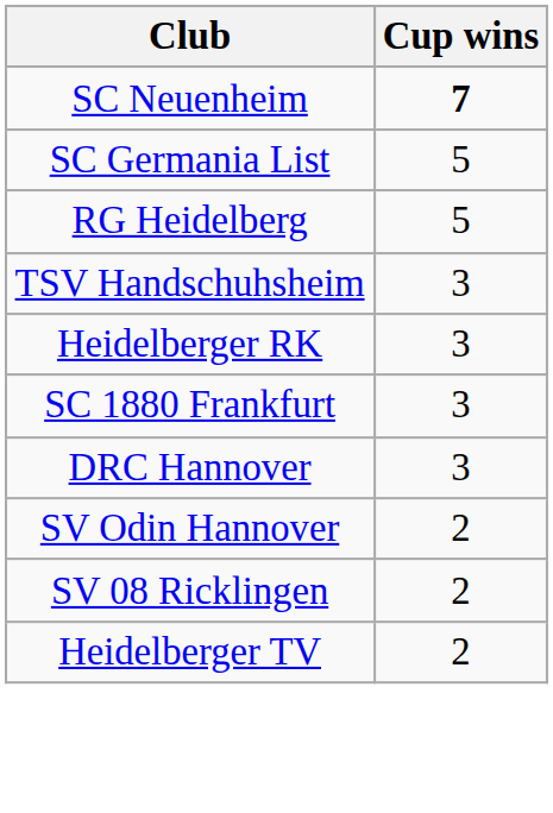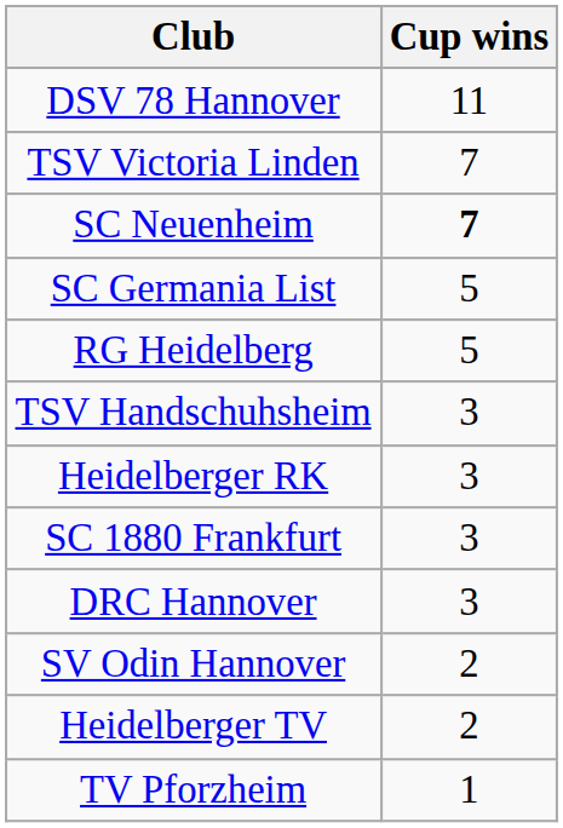 <table class="wikitable">
 <tr>
 <th>Club</th>
 <th>Cup wins</th>
+</tr>
+<tr align="center">
+<td><a href='#'>DSV 78 Hannover</a></td>
+<td>11</td>
+</tr>
+<tr align="center">
+<td><a href='#'>TSV Victoria Linden</a></td>
+<td>7</td>
 </tr>
 <tr align="center">
 <td><a href='#'>SC Neuenheim</a></td>
 <td><strong>7</strong></td>
 </tr>
 <tr align="center">
 <td><a href='#'>SC Germania List</a></td>
 <td>5</td>
 </tr>
 <tr align="center">
 <td><a href='#'>RG Heidelberg</a></td>
 <td>5</td>
 </tr>
 <tr align="center">
 <td><a href='#'>TSV Handschuhsheim</a></td>
 <td>3</td>
 </tr>
 <tr align="center">
 <td><a href='#'>Heidelberger RK</a></td>
 <td>3</td>
 </tr>
 <tr align="center">
 <td><a href='#'>SC 1880 Frankfurt</a></td>
 <td>3</td>
 </tr>
 <tr align="center">
 <td><a href='#'>DRC Hannover</a></td>
 <td>3</td>
 </tr>
 <tr align="center">
 <td><a href='#'>SV Odin Hannover</a></td>
 <td>2</td>
 </tr>
 <tr align="center">
-<td><a href='#'>SV 08 Ricklingen</a></td>
+<td><a href='#'>Heidelberger TV</a></td>
 <td>2</td>
 </tr>
 <tr align="center">
-<td><a href='#'>Heidelberger TV</a></td>
-<td>2</td>
+<td><a href='#'>TV Pforzheim</a></td>
+<td>1</td>
 </tr>
 </table>
